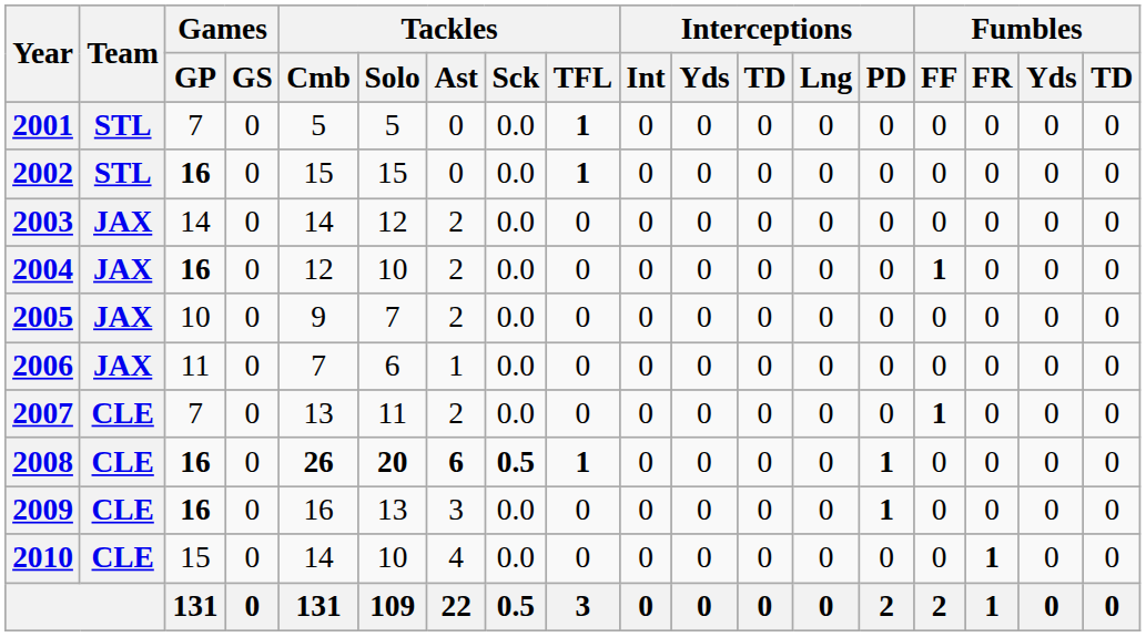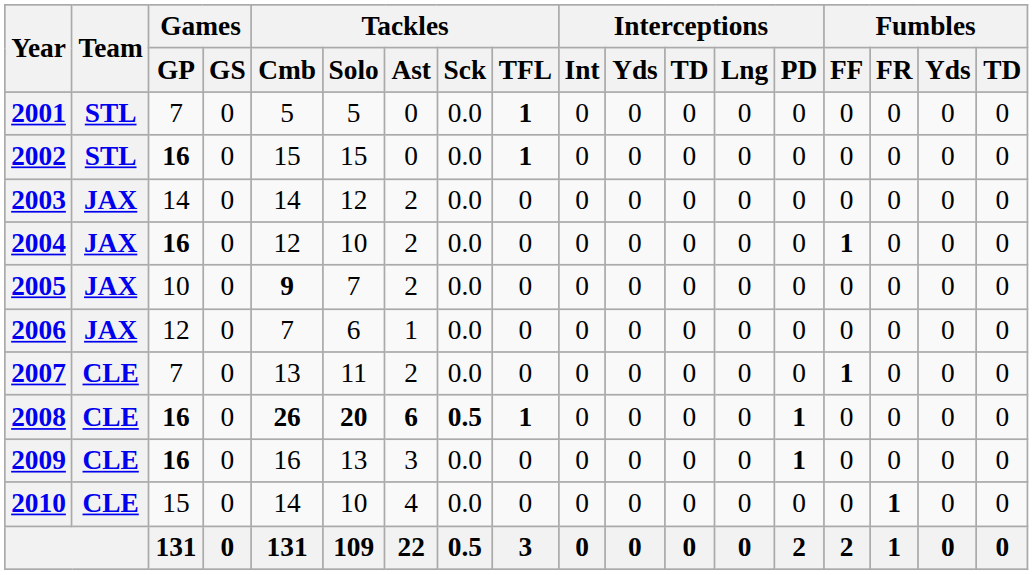 <table class="wikitable" style="text-align:center">
 <tr>
 <th rowspan="2">Year</th>
 <th rowspan="2">Team</th>
 <th colspan="2">Games</th>
 <th colspan="5">Tackles</th>
 <th colspan="5">Interceptions</th>
 <th colspan="4">Fumbles</th>
 </tr>
 <tr>
 <th>GP</th>
 <th>GS</th>
 <th>Cmb</th>
 <th>Solo</th>
 <th>Ast</th>
 <th>Sck</th>
 <th>TFL</th>
 <th>Int</th>
 <th>Yds</th>
 <th>TD</th>
 <th>Lng</th>
 <th>PD</th>
 <th>FF</th>
 <th>FR</th>
 <th>Yds</th>
 <th>TD</th>
 </tr>
 <tr>
 <th><a href='#'>2001</a></th>
 <th><a href='#'>STL</a></th>
 <td>7</td>
 <td>0</td>
 <td>5</td>
 <td>5</td>
 <td>0</td>
 <td>0.0</td>
 <td><strong>1</strong></td>
 <td>0</td>
 <td>0</td>
 <td>0</td>
 <td>0</td>
 <td>0</td>
 <td>0</td>
 <td>0</td>
 <td>0</td>
 <td>0</td>
 </tr>
 <tr>
 <th><a href='#'>2002</a></th>
 <th><a href='#'>STL</a></th>
 <td><strong>16</strong></td>
 <td>0</td>
 <td>15</td>
 <td>15</td>
 <td>0</td>
 <td>0.0</td>
 <td><strong>1</strong></td>
 <td>0</td>
 <td>0</td>
 <td>0</td>
 <td>0</td>
 <td>0</td>
 <td>0</td>
 <td>0</td>
 <td>0</td>
 <td>0</td>
 </tr>
 <tr>
 <th><a href='#'>2003</a></th>
 <th><a href='#'>JAX</a></th>
 <td>14</td>
 <td>0</td>
 <td>14</td>
 <td>12</td>
 <td>2</td>
 <td>0.0</td>
 <td>0</td>
 <td>0</td>
 <td>0</td>
 <td>0</td>
 <td>0</td>
 <td>0</td>
 <td>0</td>
 <td>0</td>
 <td>0</td>
 <td>0</td>
 </tr>
 <tr>
 <th><a href='#'>2004</a></th>
 <th><a href='#'>JAX</a></th>
 <td><strong>16</strong></td>
 <td>0</td>
 <td>12</td>
 <td>10</td>
 <td>2</td>
 <td>0.0</td>
 <td>0</td>
 <td>0</td>
 <td>0</td>
 <td>0</td>
 <td>0</td>
 <td>0</td>
 <td><strong>1</strong></td>
 <td>0</td>
 <td>0</td>
 <td>0</td>
 </tr>
 <tr>
 <th><a href='#'>2005</a></th>
 <th><a href='#'>JAX</a></th>
 <td>10</td>
 <td>0</td>
-<td>9</td>
+<td><strong>9</strong></td>
 <td>7</td>
 <td>2</td>
 <td>0.0</td>
 <td>0</td>
 <td>0</td>
 <td>0</td>
 <td>0</td>
 <td>0</td>
 <td>0</td>
 <td>0</td>
 <td>0</td>
 <td>0</td>
 <td>0</td>
 </tr>
 <tr>
 <th><a href='#'>2006</a></th>
 <th><a href='#'>JAX</a></th>
-<td>11</td>
+<td>12</td>
 <td>0</td>
 <td>7</td>
 <td>6</td>
 <td>1</td>
 <td>0.0</td>
 <td>0</td>
 <td>0</td>
 <td>0</td>
 <td>0</td>
 <td>0</td>
 <td>0</td>
 <td>0</td>
 <td>0</td>
 <td>0</td>
 <td>0</td>
 </tr>
 <tr>
 <th><a href='#'>2007</a></th>
 <th><a href='#'>CLE</a></th>
 <td>7</td>
 <td>0</td>
 <td>13</td>
 <td>11</td>
 <td>2</td>
 <td>0.0</td>
 <td>0</td>
 <td>0</td>
 <td>0</td>
 <td>0</td>
 <td>0</td>
 <td>0</td>
 <td><strong>1</strong></td>
 <td>0</td>
 <td>0</td>
 <td>0</td>
 </tr>
 <tr>
 <th><a href='#'>2008</a></th>
 <th><a href='#'>CLE</a></th>
 <td><strong>16</strong></td>
 <td>0</td>
 <td><strong>26</strong></td>
 <td><strong>20</strong></td>
 <td><strong>6</strong></td>
 <td><strong>0.5</strong></td>
 <td><strong>1</strong></td>
 <td>0</td>
 <td>0</td>
 <td>0</td>
 <td>0</td>
 <td><strong>1</strong></td>
 <td>0</td>
 <td>0</td>
 <td>0</td>
 <td>0</td>
 </tr>
 <tr>
 <th><a href='#'>2009</a></th>
 <th><a href='#'>CLE</a></th>
 <td><strong>16</strong></td>
 <td>0</td>
 <td>16</td>
 <td>13</td>
 <td>3</td>
 <td>0.0</td>
 <td>0</td>
 <td>0</td>
 <td>0</td>
 <td>0</td>
 <td>0</td>
 <td><strong>1</strong></td>
 <td>0</td>
 <td>0</td>
 <td>0</td>
 <td>0</td>
 </tr>
 <tr>
 <th><a href='#'>2010</a></th>
 <th><a href='#'>CLE</a></th>
 <td>15</td>
 <td>0</td>
 <td>14</td>
 <td>10</td>
 <td>4</td>
 <td>0.0</td>
 <td>0</td>
 <td>0</td>
 <td>0</td>
 <td>0</td>
 <td>0</td>
 <td>0</td>
 <td>0</td>
 <td><strong>1</strong></td>
 <td>0</td>
 <td>0</td>
 </tr>
 <tr>
 <th colspan="2"></th>
 <th>131</th>
 <th>0</th>
 <th>131</th>
 <th>109</th>
 <th>22</th>
 <th>0.5</th>
 <th>3</th>
 <th>0</th>
 <th>0</th>
 <th>0</th>
 <th>0</th>
 <th>2</th>
 <th>2</th>
 <th>1</th>
 <th>0</th>
 <th>0</th>
 </tr>
 </table>
